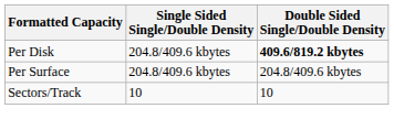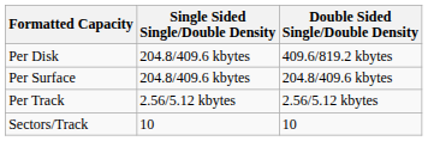 <table class="wikitable">
 <tr>
 <th>Formatted Capacity</th>
 <th>Single Sided<br>Single/Double Density</th>
 <th>Double Sided<br>Single/Double Density</th>
 </tr>
 <tr>
 <td>Per Disk</td>
 <td>204.8/409.6 kbytes</td>
-<td><strong>409.6/819.2 kbytes</strong></td>
+<td>409.6/819.2 kbytes</td>
 </tr>
 <tr>
 <td>Per Surface</td>
 <td>204.8/409.6 kbytes</td>
 <td>204.8/409.6 kbytes</td>
 </tr>
 <tr>
+<td>Per Track</td>
+<td>2.56/5.12 kbytes</td>
+<td>2.56/5.12 kbytes</td>
+</tr>
+<tr>
 <td>Sectors/Track</td>
 <td>10</td>
 <td>10</td>
 </tr>
 </table>
